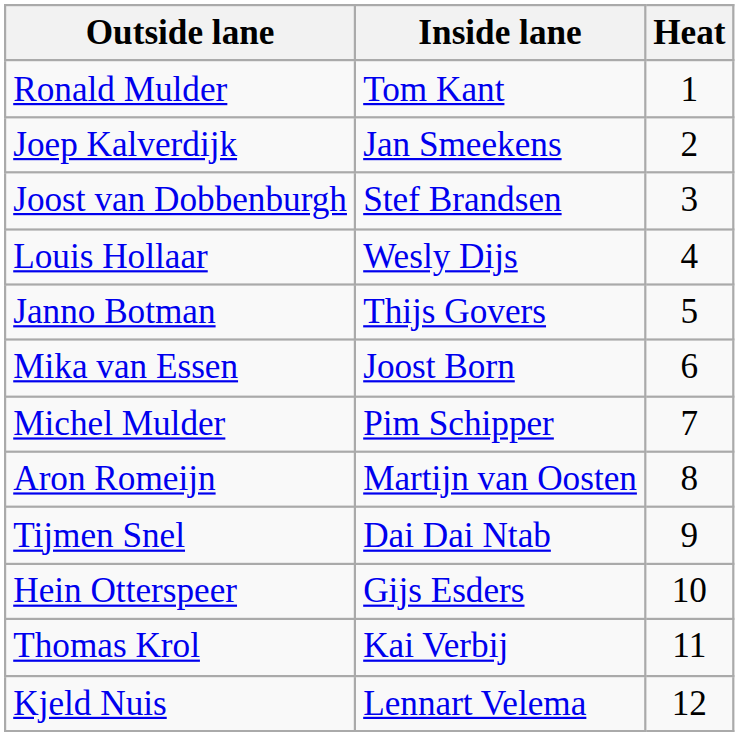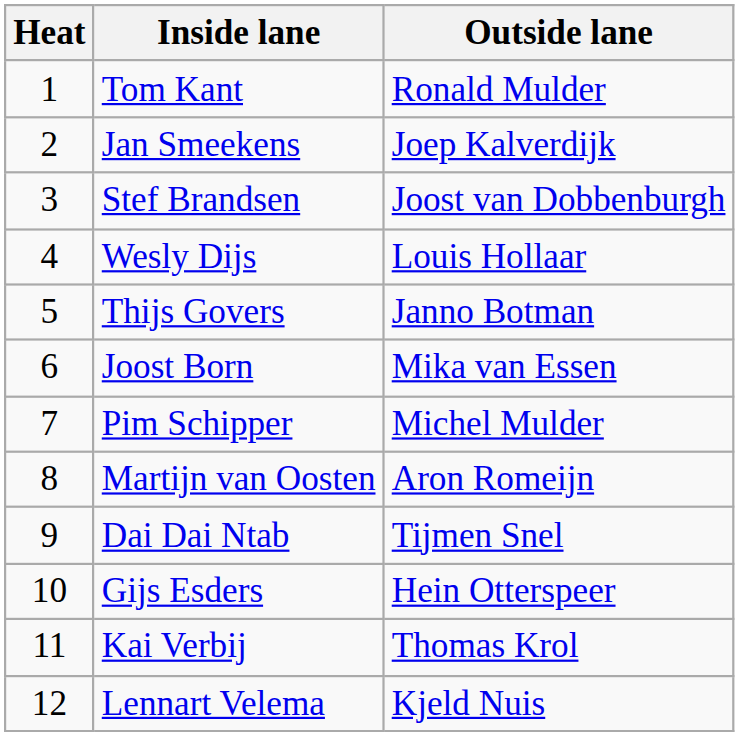 <table class="wikitable">
 <tr>
+<th>Heat</th>
+<th>Inside lane</th>
 <th>Outside lane</th>
-<th>Inside lane</th>
-<th>Heat</th>
 </tr>
 <tr>
+<td align="center">1</td>
+<td><a href='#'>Tom Kant</a></td>
 <td><a href='#'>Ronald Mulder</a></td>
-<td><a href='#'>Tom Kant</a></td>
-<td align="center">1</td>
 </tr>
 <tr>
+<td align="center">2</td>
+<td><a href='#'>Jan Smeekens</a></td>
 <td><a href='#'>Joep Kalverdijk</a></td>
-<td><a href='#'>Jan Smeekens</a></td>
-<td align="center">2</td>
 </tr>
 <tr>
+<td align="center">3</td>
+<td><a href='#'>Stef Brandsen</a></td>
 <td><a href='#'>Joost van Dobbenburgh</a></td>
-<td><a href='#'>Stef Brandsen</a></td>
-<td align="center">3</td>
 </tr>
 <tr>
+<td align="center">4</td>
+<td><a href='#'>Wesly Dijs</a></td>
 <td><a href='#'>Louis Hollaar</a></td>
-<td><a href='#'>Wesly Dijs</a></td>
-<td align="center">4</td>
 </tr>
 <tr>
+<td align="center">5</td>
+<td><a href='#'>Thijs Govers</a></td>
 <td><a href='#'>Janno Botman</a></td>
-<td><a href='#'>Thijs Govers</a></td>
-<td align="center">5</td>
 </tr>
 <tr>
+<td align="center">6</td>
+<td><a href='#'>Joost Born</a></td>
 <td><a href='#'>Mika van Essen</a></td>
-<td><a href='#'>Joost Born</a></td>
-<td align="center">6</td>
 </tr>
 <tr>
+<td align="center">7</td>
+<td><a href='#'>Pim Schipper</a></td>
 <td><a href='#'>Michel Mulder</a></td>
-<td><a href='#'>Pim Schipper</a></td>
-<td align="center">7</td>
 </tr>
 <tr>
+<td align="center">8</td>
+<td><a href='#'>Martijn van Oosten</a></td>
 <td><a href='#'>Aron Romeijn</a></td>
-<td><a href='#'>Martijn van Oosten</a></td>
-<td align="center">8</td>
 </tr>
 <tr>
+<td align="center">9</td>
+<td><a href='#'>Dai Dai Ntab</a></td>
 <td><a href='#'>Tijmen Snel</a></td>
-<td><a href='#'>Dai Dai Ntab</a></td>
-<td align="center">9</td>
 </tr>
 <tr>
+<td align="center">10</td>
+<td><a href='#'>Gijs Esders</a></td>
 <td><a href='#'>Hein Otterspeer</a></td>
-<td><a href='#'>Gijs Esders</a></td>
-<td align="center">10</td>
 </tr>
 <tr>
+<td align="center">11</td>
+<td><a href='#'>Kai Verbij</a></td>
 <td><a href='#'>Thomas Krol</a></td>
-<td><a href='#'>Kai Verbij</a></td>
-<td align="center">11</td>
 </tr>
 <tr>
+<td align="center">12</td>
+<td><a href='#'>Lennart Velema</a></td>
 <td><a href='#'>Kjeld Nuis</a></td>
-<td><a href='#'>Lennart Velema</a></td>
-<td align="center">12</td>
 </tr>
 </table>
